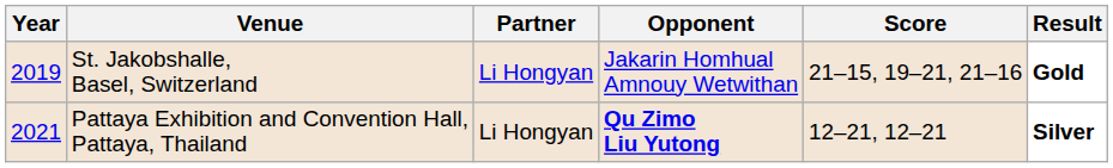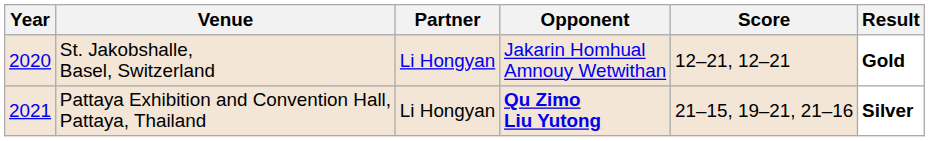 <table class="sortable wikitable" style="font-size: 90%;">
 <tr>
 <th>Year</th>
 <th>Venue</th>
 <th>Partner</th>
 <th>Opponent</th>
 <th>Score</th>
 <th>Result</th>
 </tr>
 <tr style="background:#F3E6D7">
-<td align="center"><a href='#'>2019</a></td>
+<td align="center"><a href='#'>2020</a></td>
 <td align="left">St. Jakobshalle,<br>Basel, Switzerland</td>
 <td align="left"> <a href='#'>Li Hongyan</a></td>
 <td align="left"> <a href='#'>Jakarin Homhual</a><br> <a href='#'>Amnouy Wetwithan</a></td>
-<td align="left">21–15, 19–21, 21–16</td>
+<td align="left">12–21, 12–21</td>
 <td style="text-align:left; background:white"> <strong>Gold</strong></td>
 </tr>
 <tr style="background:#F3E6D7">
 <td align="center"><a href='#'>2021</a></td>
 <td align="left">Pattaya Exhibition and Convention Hall,<br>Pattaya, Thailand</td>
 <td align="left"> Li Hongyan</td>
 <td align="left"><strong> <a href='#'>Qu Zimo</a><br> <a href='#'>Liu Yutong</a></strong></td>
-<td align="left">12–21, 12–21</td>
+<td align="left">21–15, 19–21, 21–16</td>
 <td style="text-align:left; background:white"> <strong>Silver</strong></td>
 </tr>
 </table>
